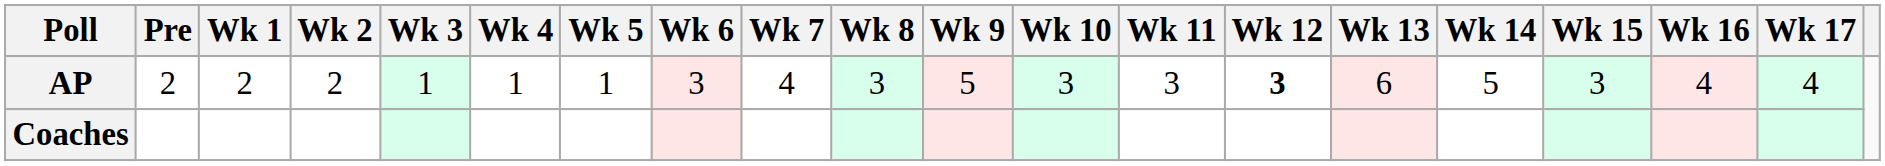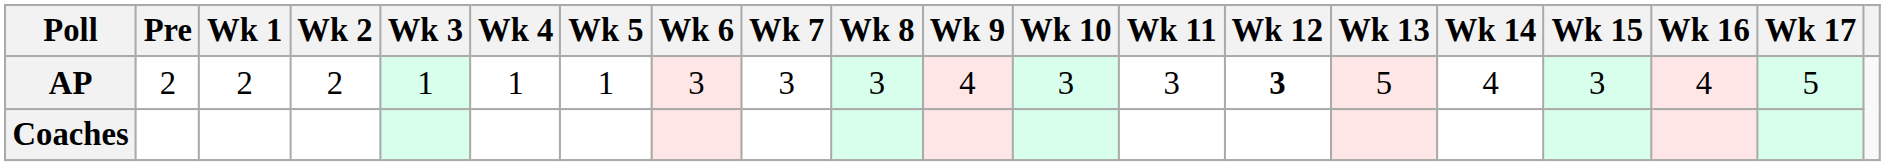 <table class="wikitable" style="white-space:nowrap;">
 <tr>
 <th>Poll</th>
 <th>Pre</th>
 <th>Wk 1</th>
 <th>Wk 2</th>
 <th>Wk 3</th>
 <th>Wk 4</th>
 <th>Wk 5</th>
 <th>Wk 6</th>
 <th>Wk 7</th>
 <th>Wk 8</th>
 <th>Wk 9</th>
 <th>Wk 10</th>
 <th>Wk 11</th>
 <th>Wk 12</th>
 <th>Wk 13</th>
 <th>Wk 14</th>
 <th>Wk 15</th>
 <th>Wk 16</th>
 <th>Wk 17</th>
 <th></th>
 </tr>
 <tr style="text-align:center;">
 <th>AP</th>
 <td style="background:#FFF;">2</td>
 <td style="background:#FFF;">2</td>
 <td style="background:#FFF;">2</td>
 <td style="background:#D8FFEB;">1</td>
 <td style="background:#FFF;">1</td>
 <td style="background:#FFF;">1</td>
 <td style="background:#FFE6E6;">3</td>
-<td style="background:#FFF;">4</td>
+<td style="background:#FFF;">3</td>
 <td style="background:#D8FFEB;">3</td>
-<td style="background:#FFE6E6;">5</td>
+<td style="background:#FFE6E6;">4</td>
 <td style="background:#D8FFEB;">3</td>
 <td style="background:#FFF;">3</td>
 <td style="background:#FFF;"><strong>3</strong></td>
-<td style="background:#FFE6E6;">6</td>
-<td style="background:#FFF;">5</td>
+<td style="background:#FFE6E6;">5</td>
+<td style="background:#FFF;">4</td>
 <td style="background:#D8FFEB;">3</td>
 <td style="background:#FFE6E6;">4</td>
-<td style="background:#D8FFEB;">4</td>
+<td style="background:#D8FFEB;">5</td>
 </tr>
 <tr style="text-align:center;">
 <th>Coaches</th>
 <td style="background:#FFF;"></td>
 <td style="background:#FFF;"></td>
 <td style="background:#FFF;"></td>
 <td style="background:#D8FFEB;"></td>
 <td style="background:#FFF;"></td>
 <td style="background:#FFF;"></td>
 <td style="background:#FFE6E6;"></td>
 <td style="background:#FFF;"></td>
 <td style="background:#D8FFEB;"></td>
 <td style="background:#FFE6E6;"></td>
 <td style="background:#D8FFEB;"></td>
 <td style="background:#FFF;"></td>
 <td style="background:#FFF;"></td>
 <td style="background:#FFE6E6;"></td>
 <td style="background:#FFF;"></td>
 <td style="background:#D8FFEB;"></td>
 <td style="background:#FFE6E6;"></td>
 <td style="background:#D8FFEB;"></td>
 </tr>
 </table>
